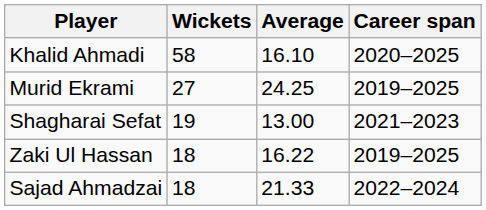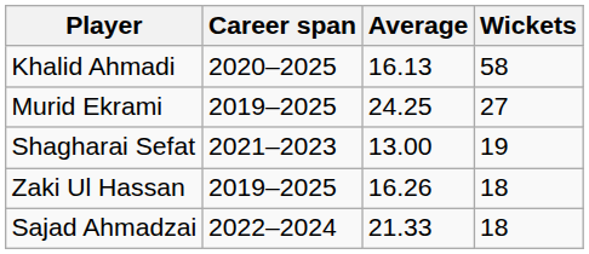 <table class="wikitable">
 <tr>
 <th>Player</th>
+<th>Career span</th>
+<th>Average</th>
 <th>Wickets</th>
-<th>Average</th>
-<th>Career span</th>
 </tr>
 <tr>
 <td>Khalid Ahmadi</td>
+<td>2020–2025</td>
+<td>16.13</td>
 <td>58</td>
-<td>16.10</td>
-<td>2020–2025</td>
 </tr>
 <tr>
 <td>Murid Ekrami</td>
+<td>2019–2025</td>
+<td>24.25</td>
 <td>27</td>
-<td>24.25</td>
-<td>2019–2025</td>
 </tr>
 <tr>
 <td>Shagharai Sefat</td>
+<td>2021–2023</td>
+<td>13.00</td>
 <td>19</td>
-<td>13.00</td>
-<td>2021–2023</td>
 </tr>
 <tr>
 <td>Zaki Ul Hassan</td>
+<td>2019–2025</td>
+<td>16.26</td>
 <td>18</td>
-<td>16.22</td>
-<td>2019–2025</td>
 </tr>
 <tr>
 <td>Sajad Ahmadzai</td>
+<td>2022–2024</td>
+<td>21.33</td>
 <td>18</td>
-<td>21.33</td>
-<td>2022–2024</td>
 </tr>
 </table>
